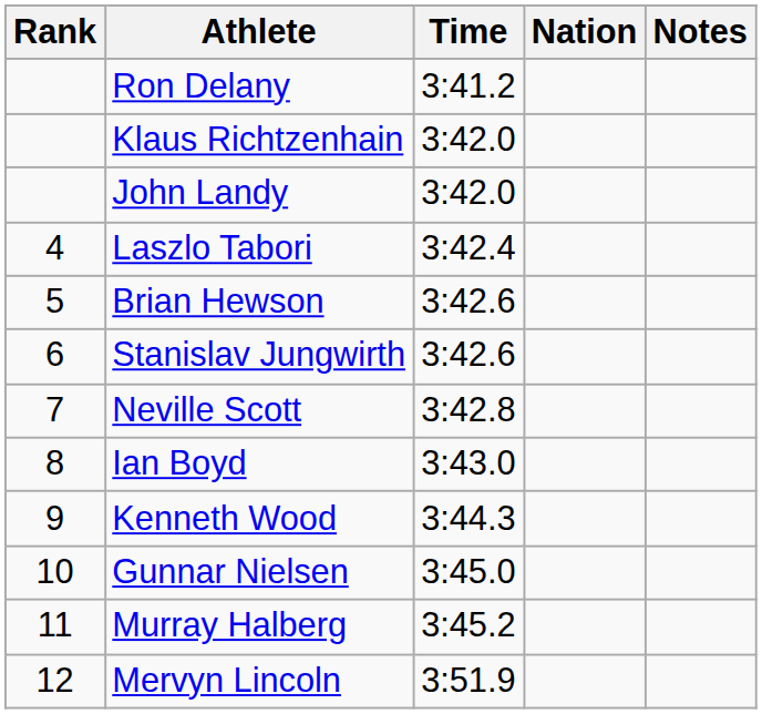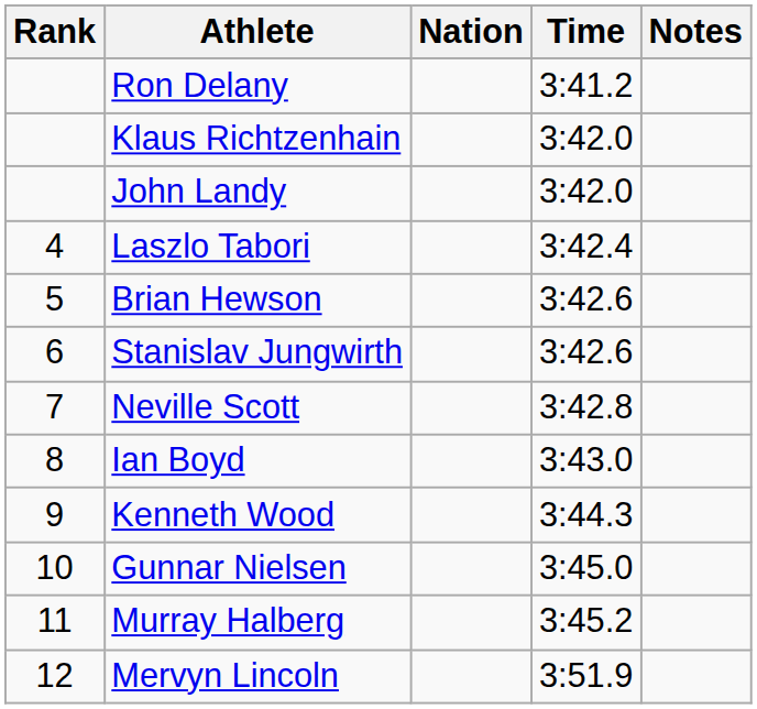 <table class="wikitable sortable" style="text-align:center">
 <tr>
 <th>Rank</th>
 <th>Athlete</th>
+<th>Nation</th>
 <th>Time</th>
-<th>Nation</th>
 <th>Notes</th>
 </tr>
 <tr>
 <td></td>
 <td align=left><a href='#'>Ron Delany</a></td>
+<td align=left></td>
 <td>3:41.2</td>
-<td align=left></td>
 <td></td>
 </tr>
 <tr>
 <td></td>
 <td align=left><a href='#'>Klaus Richtzenhain</a></td>
+<td align=left></td>
 <td>3:42.0</td>
-<td align=left></td>
 <td></td>
 </tr>
 <tr>
 <td></td>
 <td align=left><a href='#'>John Landy</a></td>
+<td align=left></td>
 <td>3:42.0</td>
-<td align=left></td>
 <td></td>
 </tr>
 <tr>
 <td>4</td>
 <td align=left><a href='#'>Laszlo Tabori</a></td>
+<td align=left></td>
 <td>3:42.4</td>
-<td align=left></td>
 <td></td>
 </tr>
 <tr>
 <td>5</td>
 <td align=left><a href='#'>Brian Hewson</a></td>
+<td align=left></td>
 <td>3:42.6</td>
-<td align=left></td>
 <td></td>
 </tr>
 <tr>
 <td>6</td>
 <td align=left><a href='#'>Stanislav Jungwirth</a></td>
+<td align=left></td>
 <td>3:42.6</td>
-<td align=left></td>
 <td></td>
 </tr>
 <tr>
 <td>7</td>
 <td align=left><a href='#'>Neville Scott</a></td>
+<td align=left></td>
 <td>3:42.8</td>
-<td align=left></td>
 <td></td>
 </tr>
 <tr>
 <td>8</td>
 <td align=left><a href='#'>Ian Boyd</a></td>
+<td align=left></td>
 <td>3:43.0</td>
-<td align=left></td>
 <td></td>
 </tr>
 <tr>
 <td>9</td>
 <td align=left><a href='#'>Kenneth Wood</a></td>
+<td align=left></td>
 <td>3:44.3</td>
-<td align=left></td>
 <td></td>
 </tr>
 <tr>
 <td>10</td>
 <td align=left><a href='#'>Gunnar Nielsen</a></td>
+<td align=left></td>
 <td>3:45.0</td>
-<td align=left></td>
 <td></td>
 </tr>
 <tr>
 <td>11</td>
 <td align=left><a href='#'>Murray Halberg</a></td>
+<td align=left></td>
 <td>3:45.2</td>
-<td align=left></td>
 <td></td>
 </tr>
 <tr>
 <td>12</td>
 <td align=left><a href='#'>Mervyn Lincoln</a></td>
+<td align=left></td>
 <td>3:51.9</td>
-<td align=left></td>
 <td></td>
 </tr>
 </table>
